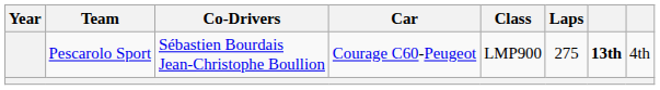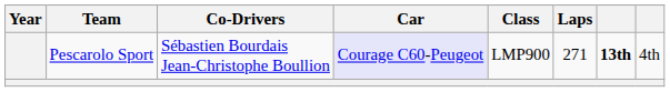 <table class="wikitable" style="text-align:center; font-size:90%">
 <tr>
 <th>Year</th>
 <th>Team</th>
 <th>Co-Drivers</th>
 <th>Car</th>
 <th>Class</th>
 <th>Laps</th>
 <th></th>
 <th></th>
 </tr>
 <tr>
 <th></th>
 <td align="left"> <a href='#'>Pescarolo Sport</a></td>
 <td align="left"> <a href='#'>Sébastien Bourdais</a><br> <a href='#'>Jean-Christophe Boullion</a></td>
-<td align="left"><a href='#'>Courage C60</a>-<a href='#'>Peugeot</a></td>
+<td align="left" style="background: lavender;"><a href='#'>Courage C60</a>-<a href='#'>Peugeot</a></td>
 <td>LMP900</td>
-<td>275</td>
+<td>271</td>
 <td><strong>13th</strong></td>
 <td>4th</td>
 </tr>
 <tr>
 <th colspan="8"></th>
 </tr>
 </table>
